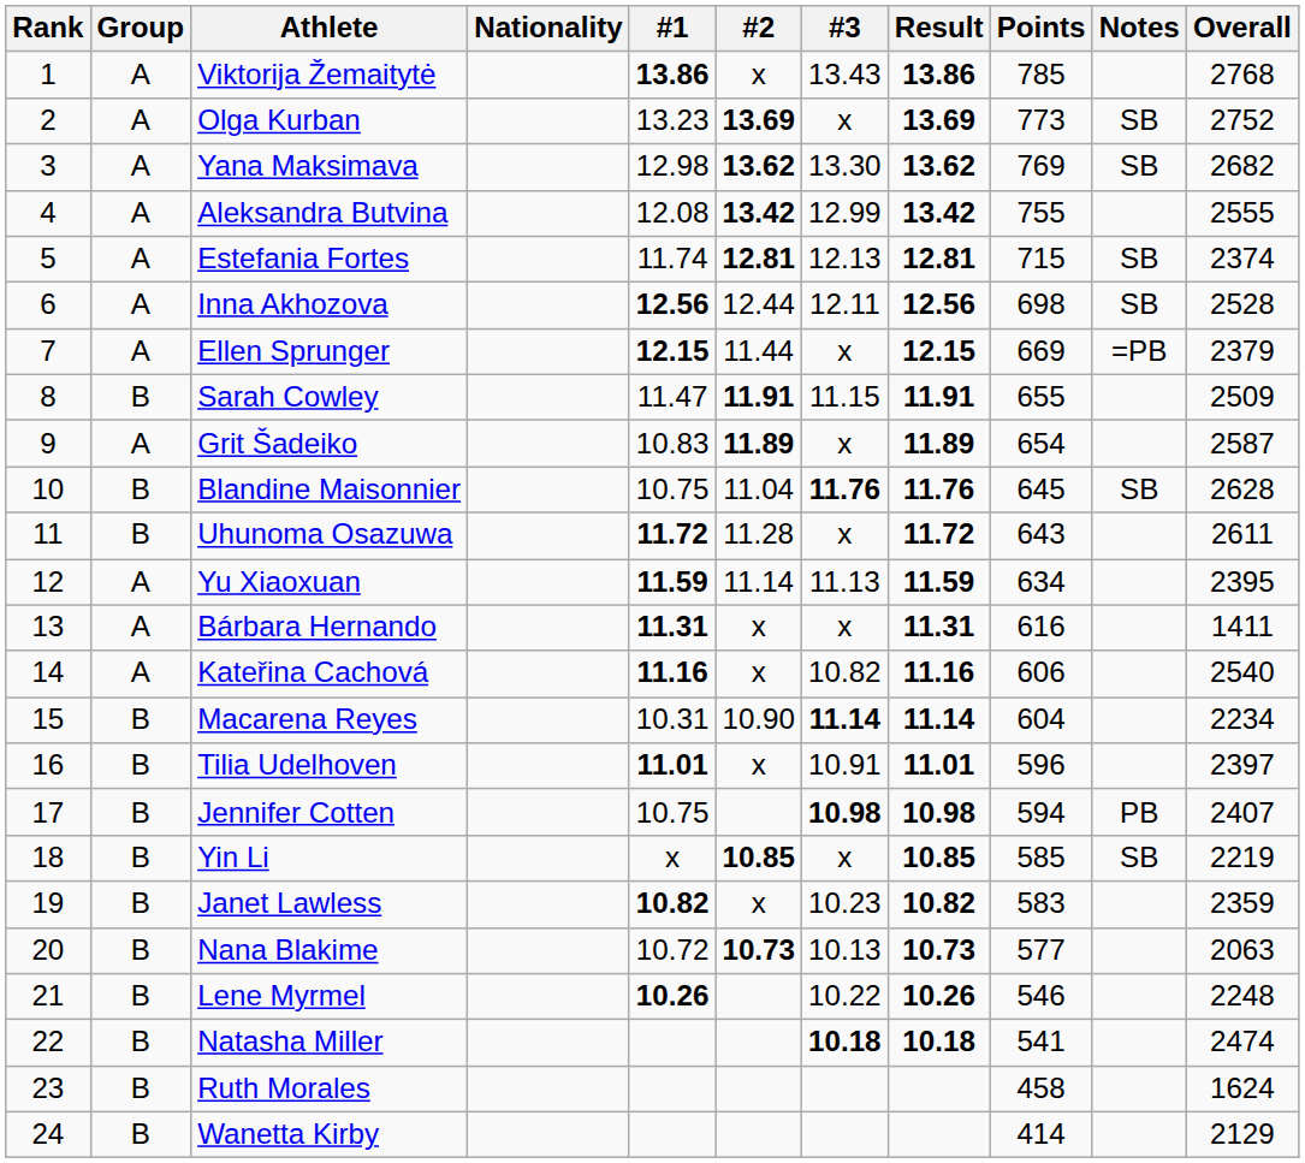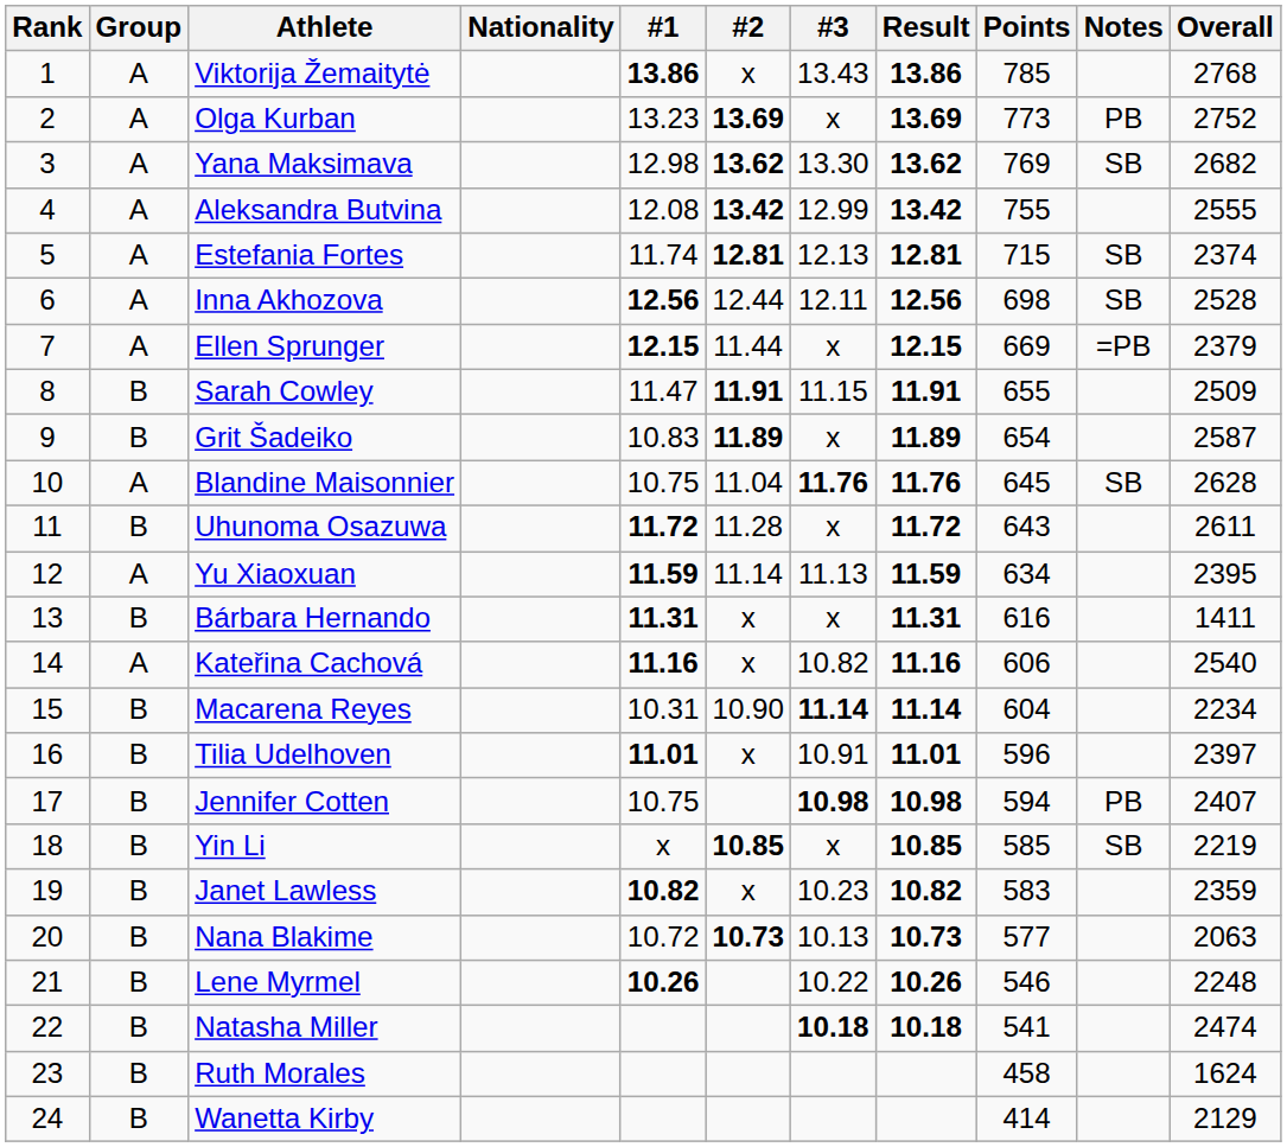 <table class="wikitable sortable" style="text-align:center">
 <tr>
 <th>Rank</th>
 <th>Group</th>
 <th>Athlete</th>
 <th>Nationality</th>
 <th>#1</th>
 <th>#2</th>
 <th>#3</th>
 <th>Result</th>
 <th>Points</th>
 <th>Notes</th>
 <th>Overall</th>
 </tr>
 <tr>
 <td>1</td>
 <td>A</td>
 <td align=left><a href='#'>Viktorija Žemaitytė</a></td>
 <td align=left></td>
 <td><strong>13.86</strong></td>
 <td>x</td>
 <td>13.43</td>
 <td><strong>13.86</strong></td>
 <td>785</td>
 <td></td>
 <td>2768</td>
 </tr>
 <tr>
 <td>2</td>
 <td>A</td>
 <td align=left><a href='#'>Olga Kurban</a></td>
 <td align=left></td>
 <td>13.23</td>
 <td><strong>13.69</strong></td>
 <td>x</td>
 <td><strong>13.69</strong></td>
 <td>773</td>
-<td>SB</td>
+<td>PB</td>
 <td>2752</td>
 </tr>
 <tr>
 <td>3</td>
 <td>A</td>
 <td align=left><a href='#'>Yana Maksimava</a></td>
 <td align=left></td>
 <td>12.98</td>
 <td><strong>13.62</strong></td>
 <td>13.30</td>
 <td><strong>13.62</strong></td>
 <td>769</td>
 <td>SB</td>
 <td>2682</td>
 </tr>
 <tr>
 <td>4</td>
 <td>A</td>
 <td align=left><a href='#'>Aleksandra Butvina</a></td>
 <td align=left></td>
 <td>12.08</td>
 <td><strong>13.42</strong></td>
 <td>12.99</td>
 <td><strong>13.42</strong></td>
 <td>755</td>
 <td></td>
 <td>2555</td>
 </tr>
 <tr>
 <td>5</td>
 <td>A</td>
 <td align=left><a href='#'>Estefania Fortes</a></td>
 <td align=left></td>
 <td>11.74</td>
 <td><strong>12.81</strong></td>
 <td>12.13</td>
 <td><strong>12.81</strong></td>
 <td>715</td>
 <td>SB</td>
 <td>2374</td>
 </tr>
 <tr>
 <td>6</td>
 <td>A</td>
 <td align=left><a href='#'>Inna Akhozova</a></td>
 <td align=left></td>
 <td><strong>12.56</strong></td>
 <td>12.44</td>
 <td>12.11</td>
 <td><strong>12.56</strong></td>
 <td>698</td>
 <td>SB</td>
 <td>2528</td>
 </tr>
 <tr>
 <td>7</td>
 <td>A</td>
 <td align=left><a href='#'>Ellen Sprunger</a></td>
 <td align=left></td>
 <td><strong>12.15</strong></td>
 <td>11.44</td>
 <td>x</td>
 <td><strong>12.15</strong></td>
 <td>669</td>
 <td>=PB</td>
 <td>2379</td>
 </tr>
 <tr>
 <td>8</td>
 <td>B</td>
 <td align=left><a href='#'>Sarah Cowley</a></td>
 <td align=left></td>
 <td>11.47</td>
 <td><strong>11.91</strong></td>
 <td>11.15</td>
 <td><strong>11.91</strong></td>
 <td>655</td>
 <td></td>
 <td>2509</td>
 </tr>
 <tr>
 <td>9</td>
-<td>A</td>
+<td>B</td>
 <td align=left><a href='#'>Grit Šadeiko</a></td>
 <td align=left></td>
 <td>10.83</td>
 <td><strong>11.89</strong></td>
 <td>x</td>
 <td><strong>11.89</strong></td>
 <td>654</td>
 <td></td>
 <td>2587</td>
 </tr>
 <tr>
 <td>10</td>
-<td>B</td>
+<td>A</td>
 <td align=left><a href='#'>Blandine Maisonnier</a></td>
 <td align=left></td>
 <td>10.75</td>
 <td>11.04</td>
 <td><strong>11.76</strong></td>
 <td><strong>11.76</strong></td>
 <td>645</td>
 <td>SB</td>
 <td>2628</td>
 </tr>
 <tr>
 <td>11</td>
 <td>B</td>
 <td align=left><a href='#'>Uhunoma Osazuwa</a></td>
 <td align=left></td>
 <td><strong>11.72</strong></td>
 <td>11.28</td>
 <td>x</td>
 <td><strong>11.72</strong></td>
 <td>643</td>
 <td></td>
 <td>2611</td>
 </tr>
 <tr>
 <td>12</td>
 <td>A</td>
 <td align=left><a href='#'>Yu Xiaoxuan</a></td>
 <td align=left></td>
 <td><strong>11.59</strong></td>
 <td>11.14</td>
 <td>11.13</td>
 <td><strong>11.59</strong></td>
 <td>634</td>
 <td></td>
 <td>2395</td>
 </tr>
 <tr>
 <td>13</td>
-<td>A</td>
+<td>B</td>
 <td align=left><a href='#'>Bárbara Hernando</a></td>
 <td align=left></td>
 <td><strong>11.31</strong></td>
 <td>x</td>
 <td>x</td>
 <td><strong>11.31</strong></td>
 <td>616</td>
 <td></td>
 <td>1411</td>
 </tr>
 <tr>
 <td>14</td>
 <td>A</td>
 <td align=left><a href='#'>Kateřina Cachová</a></td>
 <td align=left></td>
 <td><strong>11.16</strong></td>
 <td>x</td>
 <td>10.82</td>
 <td><strong>11.16</strong></td>
 <td>606</td>
 <td></td>
 <td>2540</td>
 </tr>
 <tr>
 <td>15</td>
 <td>B</td>
 <td align=left><a href='#'>Macarena Reyes</a></td>
 <td align=left></td>
 <td>10.31</td>
 <td>10.90</td>
 <td><strong>11.14</strong></td>
 <td><strong>11.14</strong></td>
 <td>604</td>
 <td></td>
 <td>2234</td>
 </tr>
 <tr>
 <td>16</td>
 <td>B</td>
 <td align=left><a href='#'>Tilia Udelhoven</a></td>
 <td align=left></td>
 <td><strong>11.01</strong></td>
 <td>x</td>
 <td>10.91</td>
 <td><strong>11.01</strong></td>
 <td>596</td>
 <td></td>
 <td>2397</td>
 </tr>
 <tr>
 <td>17</td>
 <td>B</td>
 <td align=left><a href='#'>Jennifer Cotten</a></td>
 <td align=left></td>
 <td>10.75</td>
 <td></td>
 <td><strong>10.98</strong></td>
 <td><strong>10.98</strong></td>
 <td>594</td>
 <td>PB</td>
 <td>2407</td>
 </tr>
 <tr>
 <td>18</td>
 <td>B</td>
 <td align=left><a href='#'>Yin Li</a></td>
 <td align=left></td>
 <td>x</td>
 <td><strong>10.85</strong></td>
 <td>x</td>
 <td><strong>10.85</strong></td>
 <td>585</td>
 <td>SB</td>
 <td>2219</td>
 </tr>
 <tr>
 <td>19</td>
 <td>B</td>
 <td align=left><a href='#'>Janet Lawless</a></td>
 <td align=left></td>
 <td><strong>10.82</strong></td>
 <td>x</td>
 <td>10.23</td>
 <td><strong>10.82</strong></td>
 <td>583</td>
 <td></td>
 <td>2359</td>
 </tr>
 <tr>
 <td>20</td>
 <td>B</td>
 <td align=left><a href='#'>Nana Blakime</a></td>
 <td align=left></td>
 <td>10.72</td>
 <td><strong>10.73</strong></td>
 <td>10.13</td>
 <td><strong>10.73</strong></td>
 <td>577</td>
 <td></td>
 <td>2063</td>
 </tr>
 <tr>
 <td>21</td>
 <td>B</td>
 <td align=left><a href='#'>Lene Myrmel</a></td>
 <td align=left></td>
 <td><strong>10.26</strong></td>
 <td></td>
 <td>10.22</td>
 <td><strong>10.26</strong></td>
 <td>546</td>
 <td></td>
 <td>2248</td>
 </tr>
 <tr>
 <td>22</td>
 <td>B</td>
 <td align=left><a href='#'>Natasha Miller</a></td>
 <td align=left></td>
 <td></td>
 <td></td>
 <td><strong>10.18</strong></td>
 <td><strong>10.18</strong></td>
 <td>541</td>
 <td></td>
 <td>2474</td>
 </tr>
 <tr>
 <td>23</td>
 <td>B</td>
 <td align=left><a href='#'>Ruth Morales</a></td>
 <td align=left></td>
 <td></td>
 <td></td>
 <td><strong></strong></td>
 <td><strong></strong></td>
 <td>458</td>
 <td></td>
 <td>1624</td>
 </tr>
 <tr>
 <td>24</td>
 <td>B</td>
 <td align=left><a href='#'>Wanetta Kirby</a></td>
 <td align=left></td>
 <td></td>
 <td></td>
 <td><strong></strong></td>
 <td><strong></strong></td>
 <td>414</td>
 <td></td>
 <td>2129</td>
 </tr>
 </table>
